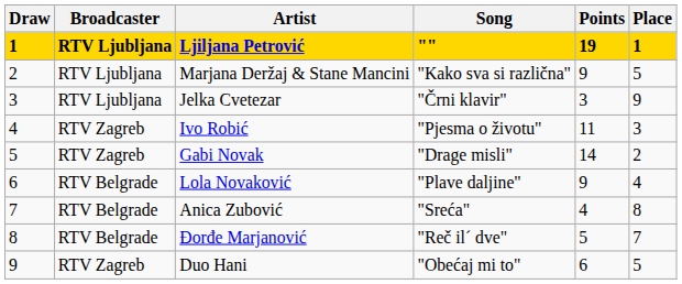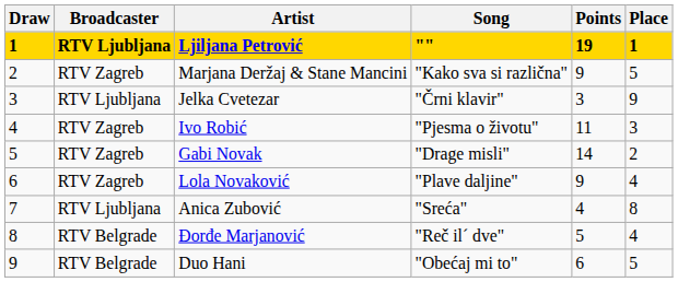 <table class="sortable wikitable">
 <tr>
 <th>Draw</th>
 <th>Broadcaster</th>
 <th>Artist</th>
 <th>Song</th>
 <th>Points</th>
 <th>Place</th>
 </tr>
 <tr bgcolor = "#FFD700">
 <td><strong>1</strong></td>
 <td><strong> RTV Ljubljana</strong></td>
 <td><strong><a href='#'>Ljiljana Petrović</a></strong></td>
 <td><strong>"" </strong></td>
 <td><strong>19</strong></td>
 <td><strong>1</strong></td>
 </tr>
 <tr>
 <td>2</td>
-<td> RTV Ljubljana</td>
+<td> RTV Zagreb</td>
 <td>Marjana Deržaj & Stane Mancini</td>
 <td>"Kako sva si različna"</td>
 <td>9</td>
 <td>5</td>
 </tr>
 <tr>
 <td>3</td>
 <td> RTV Ljubljana</td>
 <td>Jelka Cvetezar</td>
 <td>"Črni klavir"</td>
 <td>3</td>
 <td>9</td>
 </tr>
 <tr>
 <td>4</td>
 <td> RTV Zagreb</td>
 <td><a href='#'>Ivo Robić</a></td>
 <td>"Pjesma o životu"</td>
 <td>11</td>
 <td>3</td>
 </tr>
 <tr>
 <td>5</td>
 <td> RTV Zagreb</td>
 <td><a href='#'>Gabi Novak</a></td>
 <td>"Drage misli"</td>
 <td>14</td>
 <td>2</td>
 </tr>
 <tr>
 <td>6</td>
-<td> RTV Belgrade</td>
+<td> RTV Zagreb</td>
 <td><a href='#'>Lola Novaković</a></td>
 <td>"Plave daljine"</td>
 <td>9</td>
 <td>4</td>
 </tr>
 <tr>
 <td>7</td>
-<td> RTV Belgrade</td>
+<td> RTV Ljubljana</td>
 <td>Anica Zubović</td>
 <td>"Sreća"</td>
 <td>4</td>
 <td>8</td>
 </tr>
 <tr>
 <td>8</td>
 <td> RTV Belgrade</td>
 <td><a href='#'>Đorđe Marjanović</a></td>
 <td>"Reč il´ dve"</td>
 <td>5</td>
-<td>7</td>
+<td>4</td>
 </tr>
 <tr>
 <td>9</td>
-<td> RTV Zagreb</td>
+<td> RTV Belgrade</td>
 <td>Duo Hani</td>
 <td>"Obećaj mi to"</td>
 <td>6</td>
 <td>5</td>
 </tr>
 </table>
